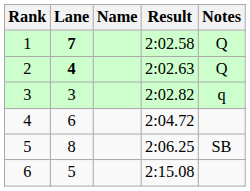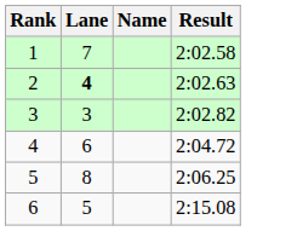 <table class="wikitable" style="text-align:center">
 <tr>
 <th>Rank</th>
 <th>Lane</th>
 <th>Name</th>
 <th>Result</th>
-<th>Notes</th>
 </tr>
 <tr bgcolor=ccffcc>
 <td>1</td>
-<td><strong>7</strong></td>
+<td>7</td>
 <td align="left"></td>
 <td>2:02.58</td>
-<td>Q</td>
 </tr>
 <tr bgcolor=ccffcc>
 <td>2</td>
 <td><strong>4</strong></td>
 <td align="left"></td>
 <td>2:02.63</td>
-<td>Q</td>
 </tr>
 <tr bgcolor=ccffcc>
 <td>3</td>
 <td>3</td>
 <td align="left"></td>
 <td>2:02.82</td>
-<td>q</td>
 </tr>
 <tr>
 <td>4</td>
 <td>6</td>
 <td align="left"></td>
 <td>2:04.72</td>
-<td></td>
 </tr>
 <tr>
 <td>5</td>
 <td>8</td>
 <td align="left"></td>
 <td>2:06.25</td>
-<td>SB</td>
 </tr>
 <tr>
 <td>6</td>
 <td>5</td>
 <td align="left"></td>
 <td>2:15.08</td>
-<td></td>
 </tr>
 </table>
